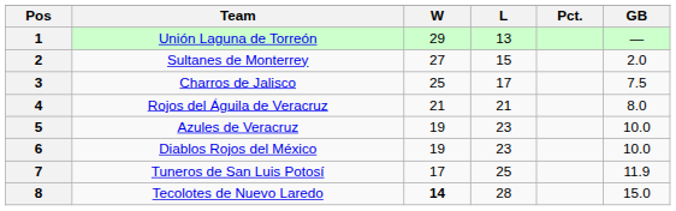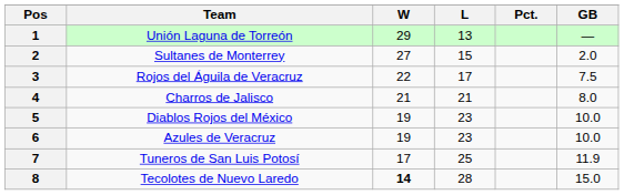 <table class="wikitable plainrowheaders" width="60%" style="text-align:center;">
 <tr>
 </tr>
 <tr>
 <th scope="col" width="5%">Pos</th>
 <th scope="col" width="25%">Team</th>
 <th scope="col" width="5%">W</th>
 <th scope="col" width="5%">L</th>
 <th scope="col" width="5%">Pct.</th>
 <th scope="col" width="5%">GB</th>
 </tr>
 <tr style="background-color:#ccffcc;">
 <th>1</th>
 <td><a href='#'>Unión Laguna de Torreón</a></td>
 <td>29</td>
 <td>13</td>
 <td></td>
 <td>—</td>
 </tr>
 <tr>
 <th>2</th>
 <td><a href='#'>Sultanes de Monterrey</a></td>
 <td>27</td>
 <td>15</td>
 <td></td>
 <td>2.0</td>
 </tr>
 <tr>
 <th>3</th>
-<td><a href='#'>Charros de Jalisco</a></td>
-<td>25</td>
+<td><a href='#'>Rojos del Águila de Veracruz</a></td>
+<td>22</td>
 <td>17</td>
 <td></td>
 <td>7.5</td>
 </tr>
 <tr>
 <th>4</th>
-<td><a href='#'>Rojos del Águila de Veracruz</a></td>
+<td><a href='#'>Charros de Jalisco</a></td>
 <td>21</td>
 <td>21</td>
 <td></td>
 <td>8.0</td>
 </tr>
 <tr>
 <th>5</th>
-<td><a href='#'>Azules de Veracruz</a></td>
+<td><a href='#'>Diablos Rojos del México</a></td>
 <td>19</td>
 <td>23</td>
 <td></td>
 <td>10.0</td>
 </tr>
 <tr>
 <th>6</th>
-<td><a href='#'>Diablos Rojos del México</a></td>
+<td><a href='#'>Azules de Veracruz</a></td>
 <td>19</td>
 <td>23</td>
 <td></td>
 <td>10.0</td>
 </tr>
 <tr>
 <th>7</th>
 <td><a href='#'>Tuneros de San Luis Potosí</a></td>
 <td>17</td>
 <td>25</td>
 <td></td>
 <td>11.9</td>
 </tr>
 <tr>
 <th>8</th>
 <td><a href='#'>Tecolotes de Nuevo Laredo</a></td>
 <td><strong>14</strong></td>
 <td>28</td>
 <td></td>
 <td>15.0</td>
 </tr>
 </table>
